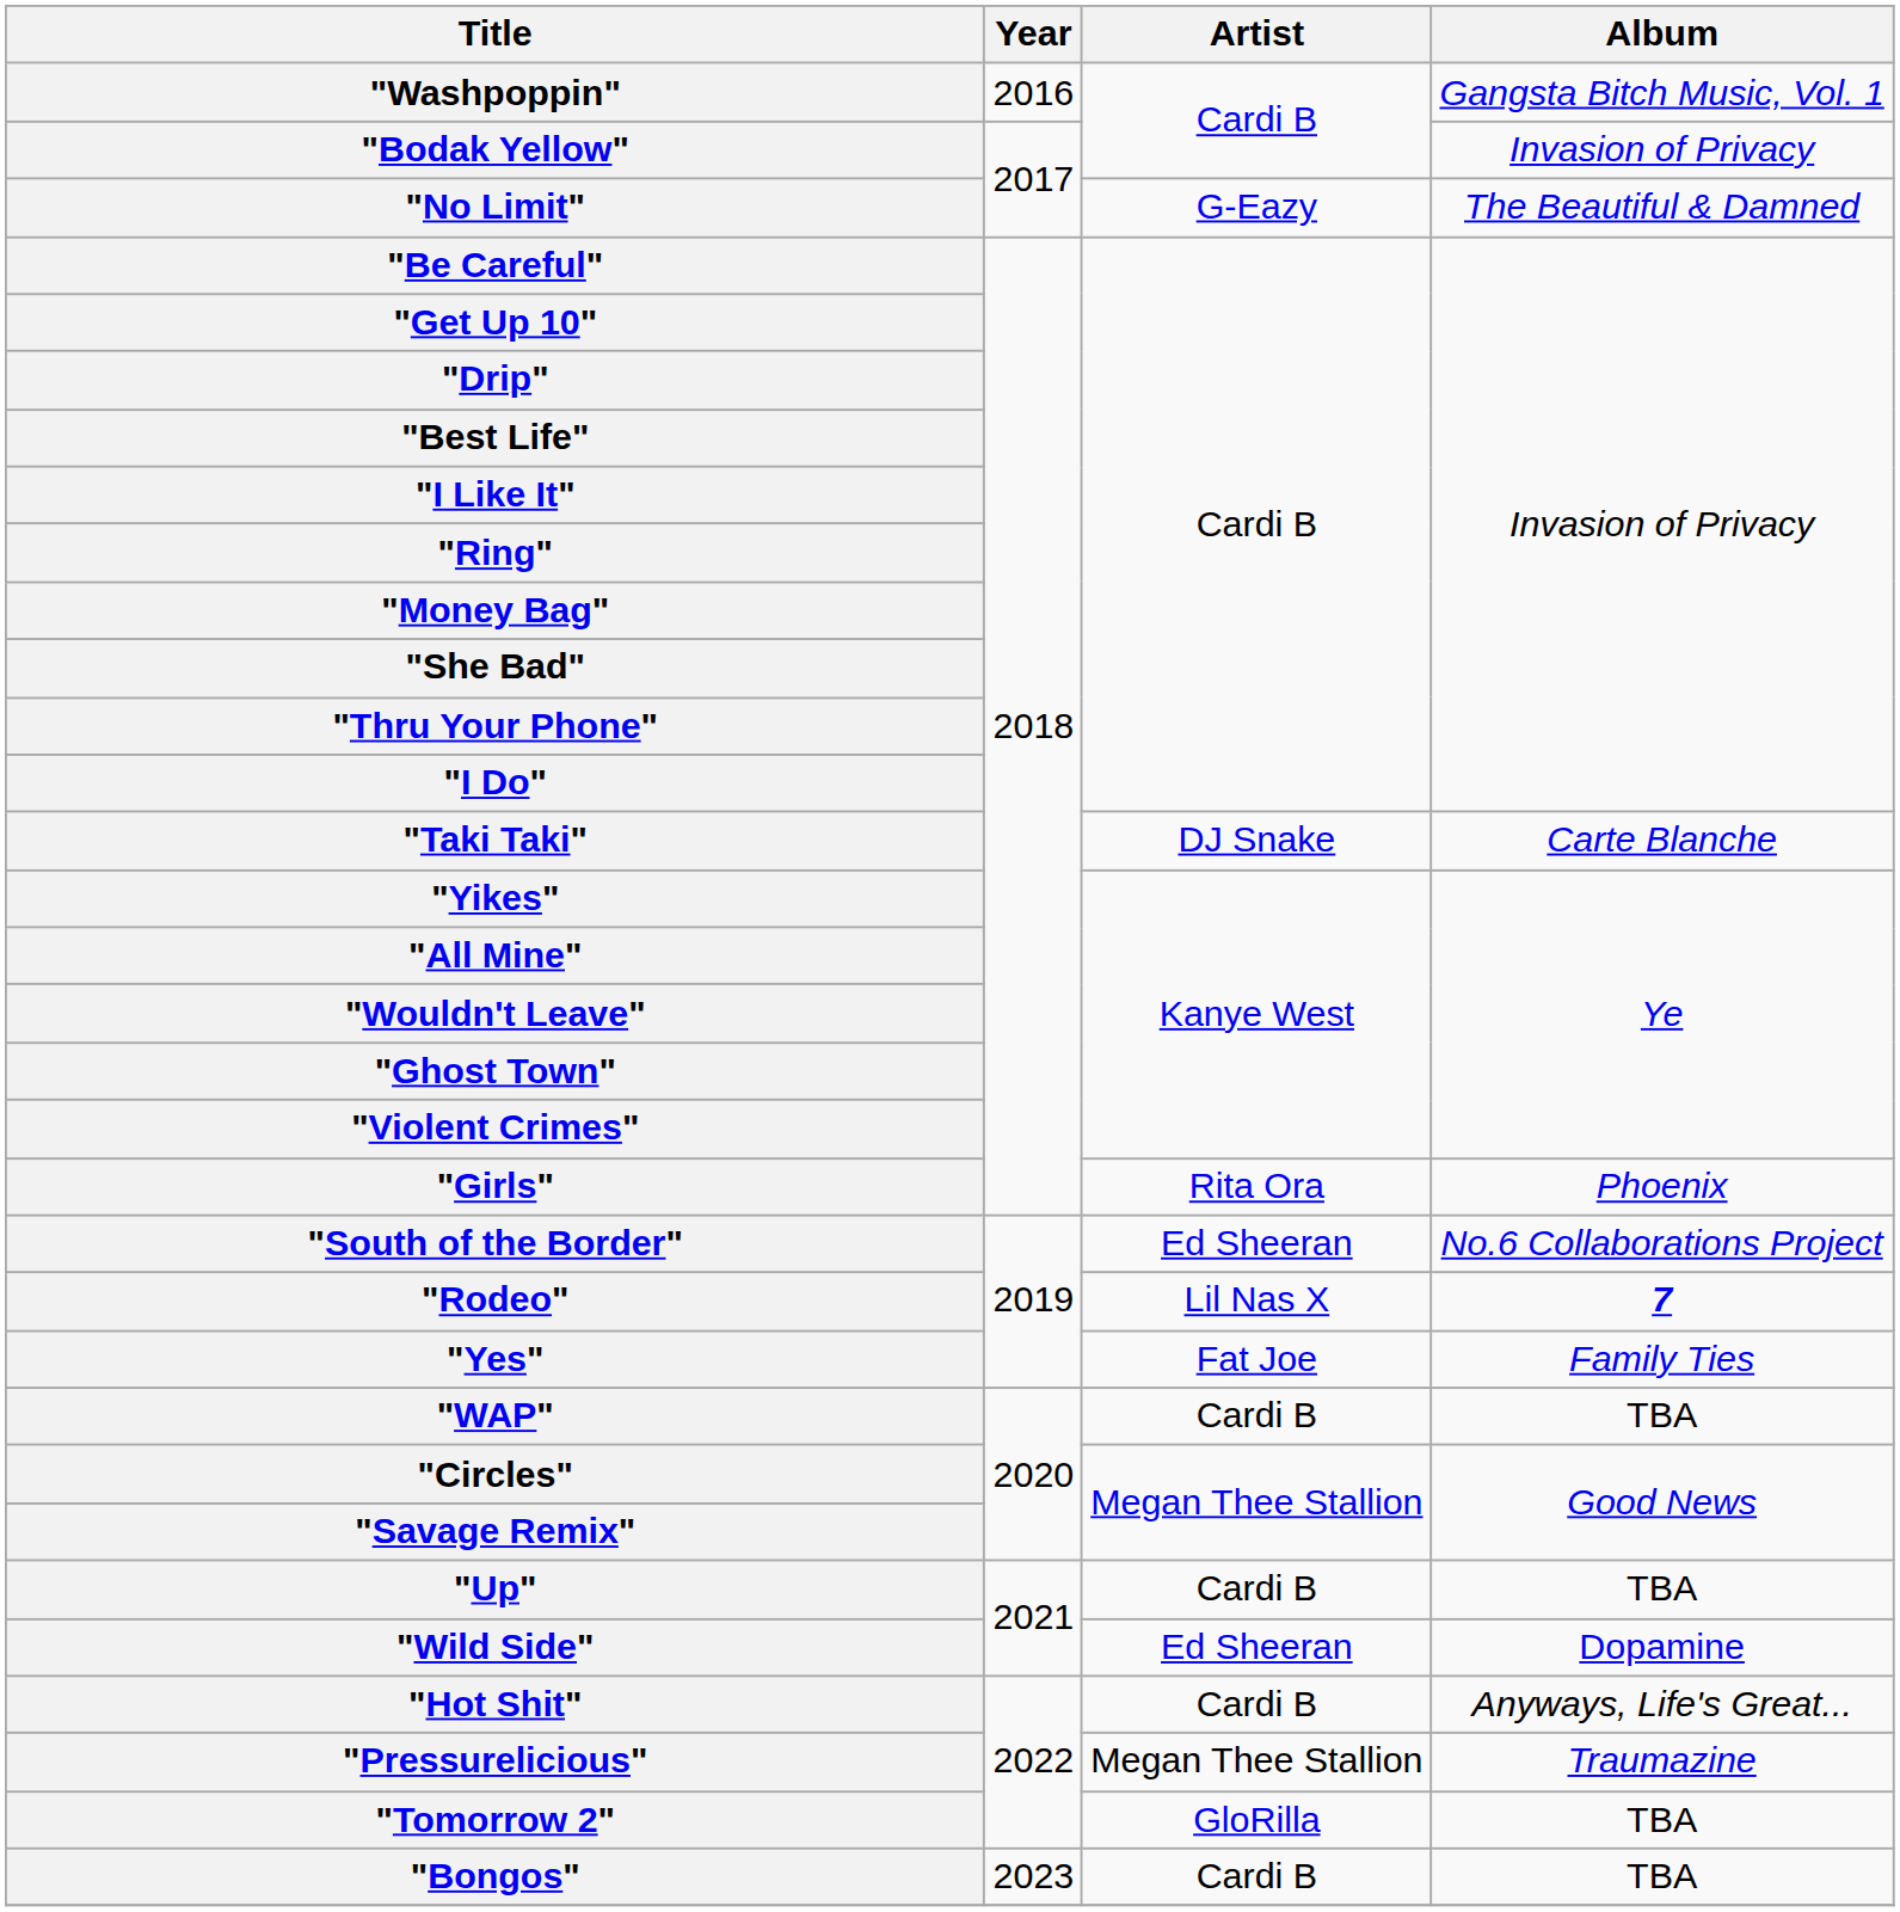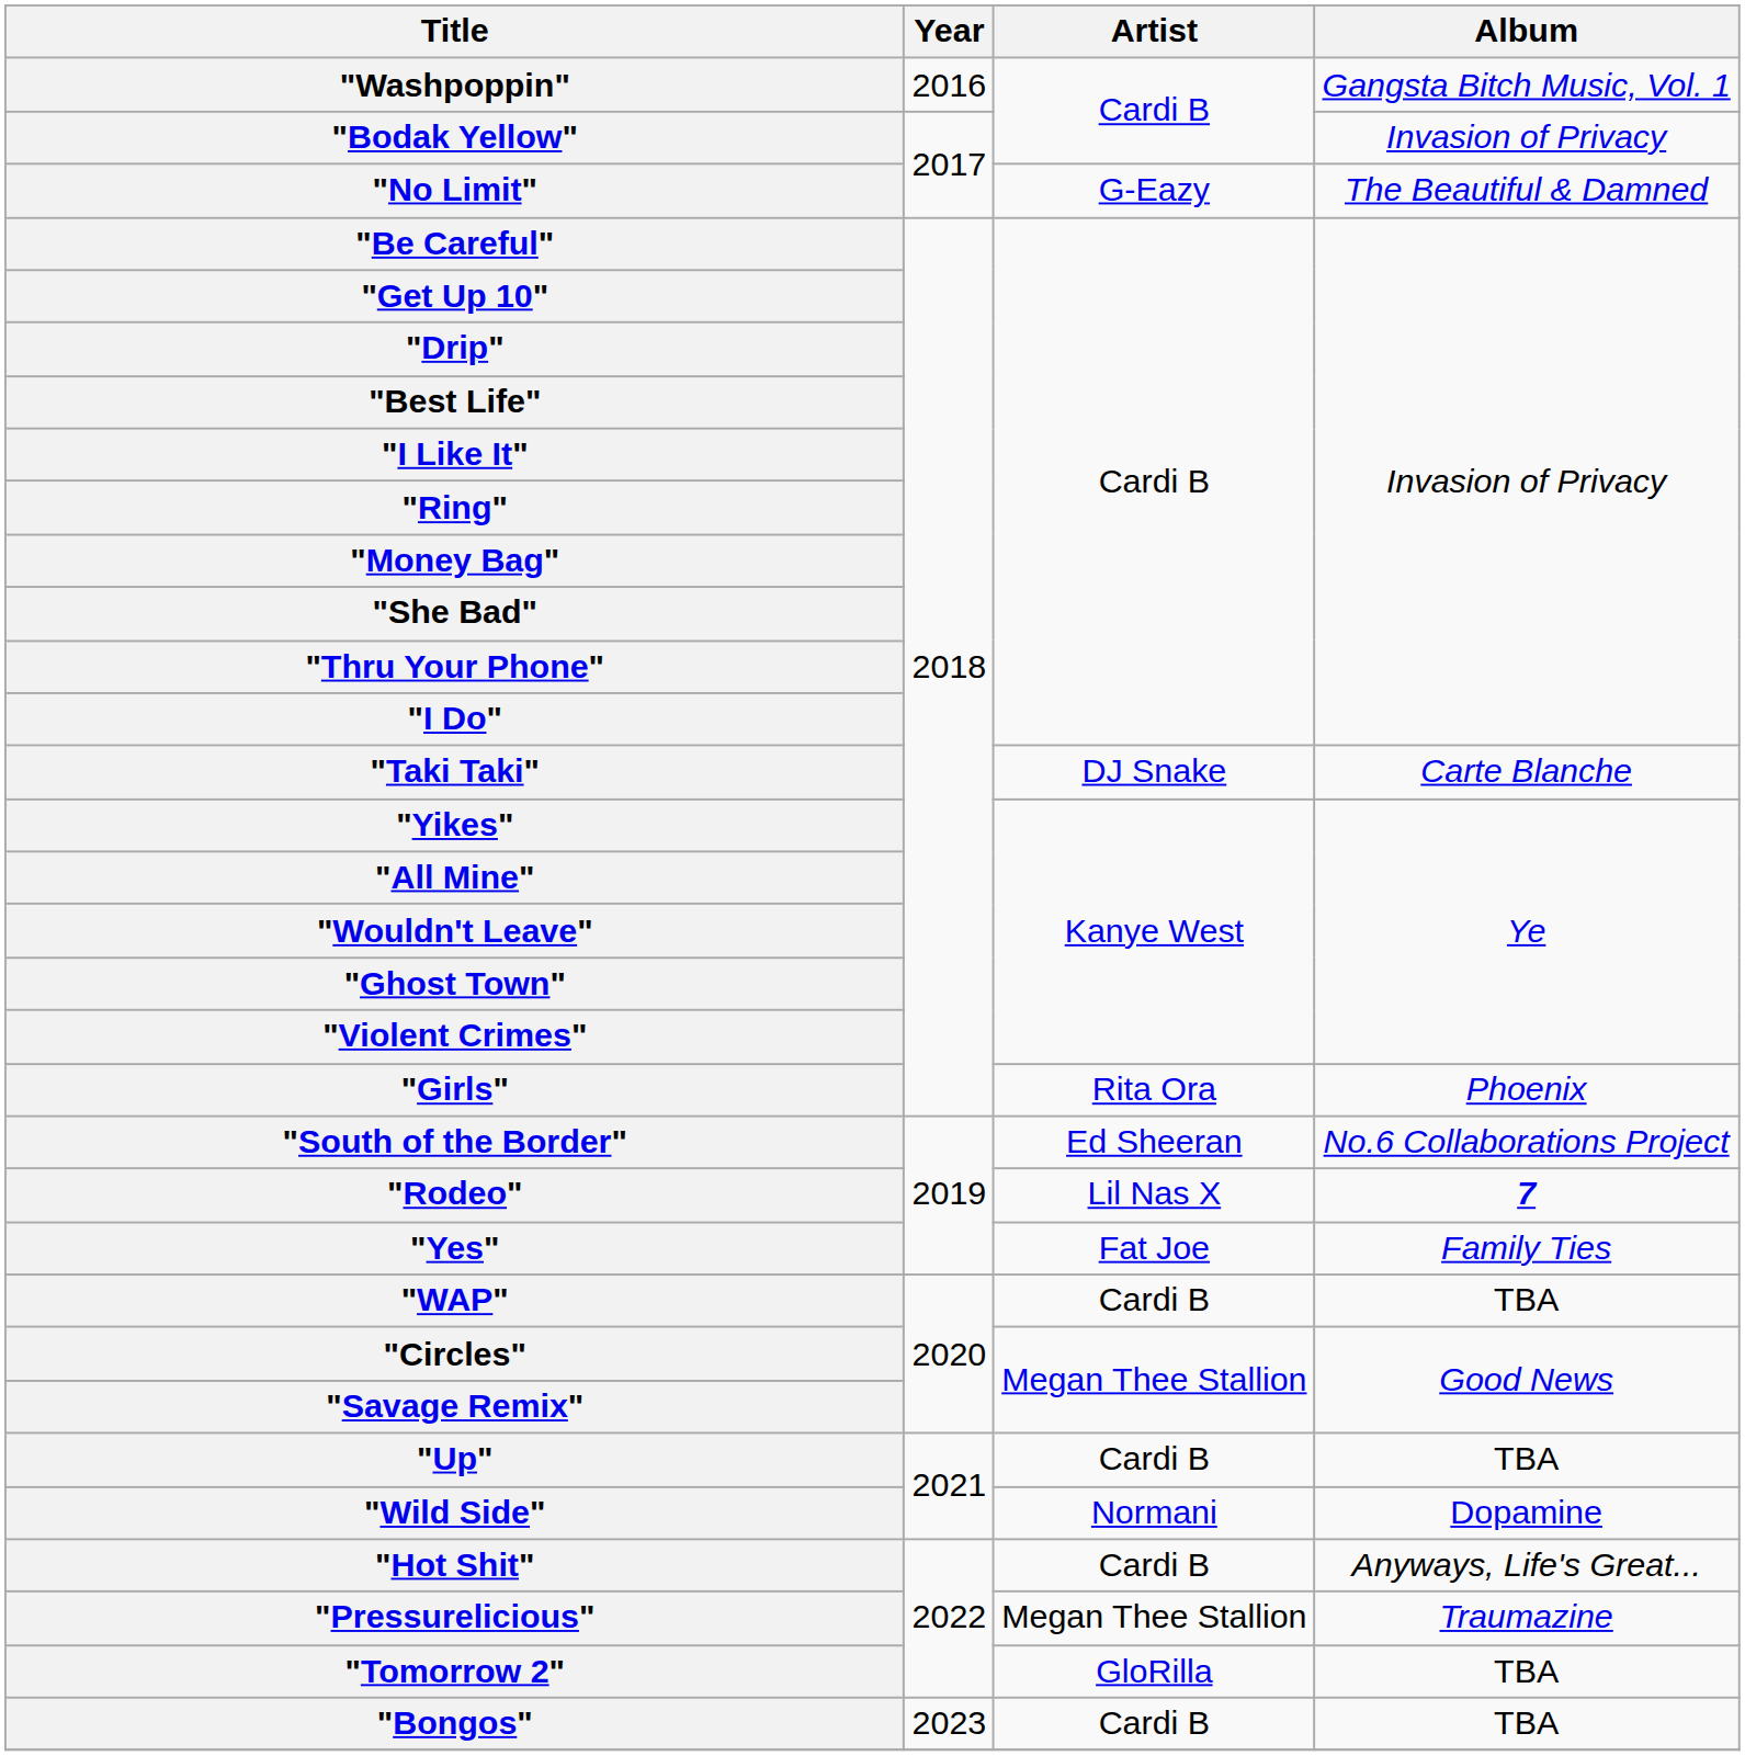 <table class="wikitable plainrowheaders" style="text-align:center;">
 <tr>
 <th scope="col" style="width:26.5em;">Title</th>
 <th scope="col">Year</th>
 <th scope="col">Artist</th>
 <th scope="col">Album</th>
 </tr>
 <tr>
 <th scope="row">"Washpoppin"</th>
 <td>2016</td>
 <td rowspan="2"><a href='#'>Cardi B</a></td>
 <td><em><a href='#'>Gangsta Bitch Music, Vol. 1</a></em></td>
 </tr>
 <tr>
 <th scope="row">"<a href='#'>Bodak Yellow</a>"</th>
 <td rowspan="2">2017</td>
 <td><em><a href='#'>Invasion of Privacy</a></em></td>
 </tr>
 <tr>
 <th scope="row">"<a href='#'>No Limit</a>"<br></th>
 <td><a href='#'>G-Eazy</a></td>
 <td><em><a href='#'>The Beautiful & Damned</a></em></td>
 </tr>
 <tr>
 <th scope="row">"<a href='#'>Be Careful</a>"</th>
 <td rowspan="17">2018</td>
 <td rowspan="10">Cardi B</td>
 <td rowspan="10"><em>Invasion of Privacy</em></td>
 </tr>
 <tr>
 <th scope="row">"<a href='#'>Get Up 10</a>"</th>
 </tr>
 <tr>
 <th scope="row">"<a href='#'>Drip</a>"<br></th>
 </tr>
 <tr>
 <th scope="row">"Best Life"<br></th>
 </tr>
 <tr>
 <th scope="row">"<a href='#'>I Like It</a>"<br></th>
 </tr>
 <tr>
 <th scope="row">"<a href='#'>Ring</a>"<br></th>
 </tr>
 <tr>
 <th scope="row">"<a href='#'>Money Bag</a>"</th>
 </tr>
 <tr>
 <th scope="row">"She Bad"<br></th>
 </tr>
 <tr>
 <th scope="row">"<a href='#'>Thru Your Phone</a>"</th>
 </tr>
 <tr>
 <th scope="row">"<a href='#'>I Do</a>"<br></th>
 </tr>
 <tr>
 <th scope="row">"<a href='#'>Taki Taki</a>"<br></th>
 <td><a href='#'>DJ Snake</a></td>
 <td><em><a href='#'>Carte Blanche</a></em></td>
 </tr>
 <tr>
 <th scope="row">"<a href='#'>Yikes</a>"</th>
 <td rowspan="5"><a href='#'>Kanye West</a></td>
 <td rowspan="5"><em><a href='#'>Ye</a></em></td>
 </tr>
 <tr>
 <th scope="row">"<a href='#'>All Mine</a>"</th>
 </tr>
 <tr>
 <th scope="row">"<a href='#'>Wouldn't Leave</a>"<br></th>
 </tr>
 <tr>
 <th scope="row">"<a href='#'>Ghost Town</a>"<br></th>
 </tr>
 <tr>
 <th scope="row">"<a href='#'>Violent Crimes</a>"</th>
 </tr>
 <tr>
 <th scope="row">"<a href='#'>Girls</a>"<br></th>
 <td><a href='#'>Rita Ora</a></td>
 <td><em><a href='#'>Phoenix</a></em></td>
 </tr>
 <tr>
 <th scope="row">"<a href='#'>South of the Border</a>"<br></th>
 <td rowspan="3">2019</td>
 <td><a href='#'>Ed Sheeran</a></td>
 <td><em><a href='#'>No.6 Collaborations Project</a></em></td>
 </tr>
 <tr>
 <th scope="row">"<a href='#'>Rodeo</a>"<br></th>
 <td><a href='#'>Lil Nas X</a></td>
 <td><strong><em><a href='#'>7</a></em></strong></td>
 </tr>
 <tr>
 <th scope="row">"<a href='#'>Yes</a>"<br></th>
 <td><a href='#'>Fat Joe</a></td>
 <td><em><a href='#'>Family Ties</a></em></td>
 </tr>
 <tr>
 <th scope="row">"<a href='#'>WAP</a>"<br></th>
 <td rowspan="3">2020</td>
 <td>Cardi B</td>
 <td>TBA</td>
 </tr>
 <tr>
 <th scope="row">"Circles"</th>
 <td rowspan="2"><a href='#'>Megan Thee Stallion</a></td>
 <td rowspan="2"><em><a href='#'>Good News</a></em></td>
 </tr>
 <tr>
 <th scope="row">"<a href='#'>Savage Remix</a>"<br></th>
 </tr>
 <tr>
 <th scope="row">"<a href='#'>Up</a>"</th>
 <td rowspan="2">2021</td>
 <td>Cardi B</td>
 <td>TBA</td>
 </tr>
 <tr>
 <th scope="row">"<a href='#'>Wild Side</a>"<br></th>
-<td><a href='#'>Ed Sheeran</a></td>
+<td><a href='#'>Normani</a></td>
 <td><a href='#'>Dopamine</a></td>
 </tr>
 <tr>
 <th scope="row">"<a href='#'>Hot Shit</a>"<br></th>
 <td rowspan="3">2022</td>
 <td>Cardi B</td>
 <td><em>Anyways, Life's Great...</em></td>
 </tr>
 <tr>
 <th scope="row">"<a href='#'>Pressurelicious</a>"<br></th>
 <td>Megan Thee Stallion</td>
 <td><em><a href='#'>Traumazine</a></em></td>
 </tr>
 <tr>
 <th scope="row">"<a href='#'>Tomorrow 2</a>"<br></th>
 <td><a href='#'>GloRilla</a></td>
 <td>TBA</td>
 </tr>
 <tr>
 <th scope="row">"<a href='#'>Bongos</a>"<br></th>
 <td>2023</td>
 <td>Cardi B</td>
 <td>TBA</td>
 </tr>
 <tr>
 </tr>
 </table>
